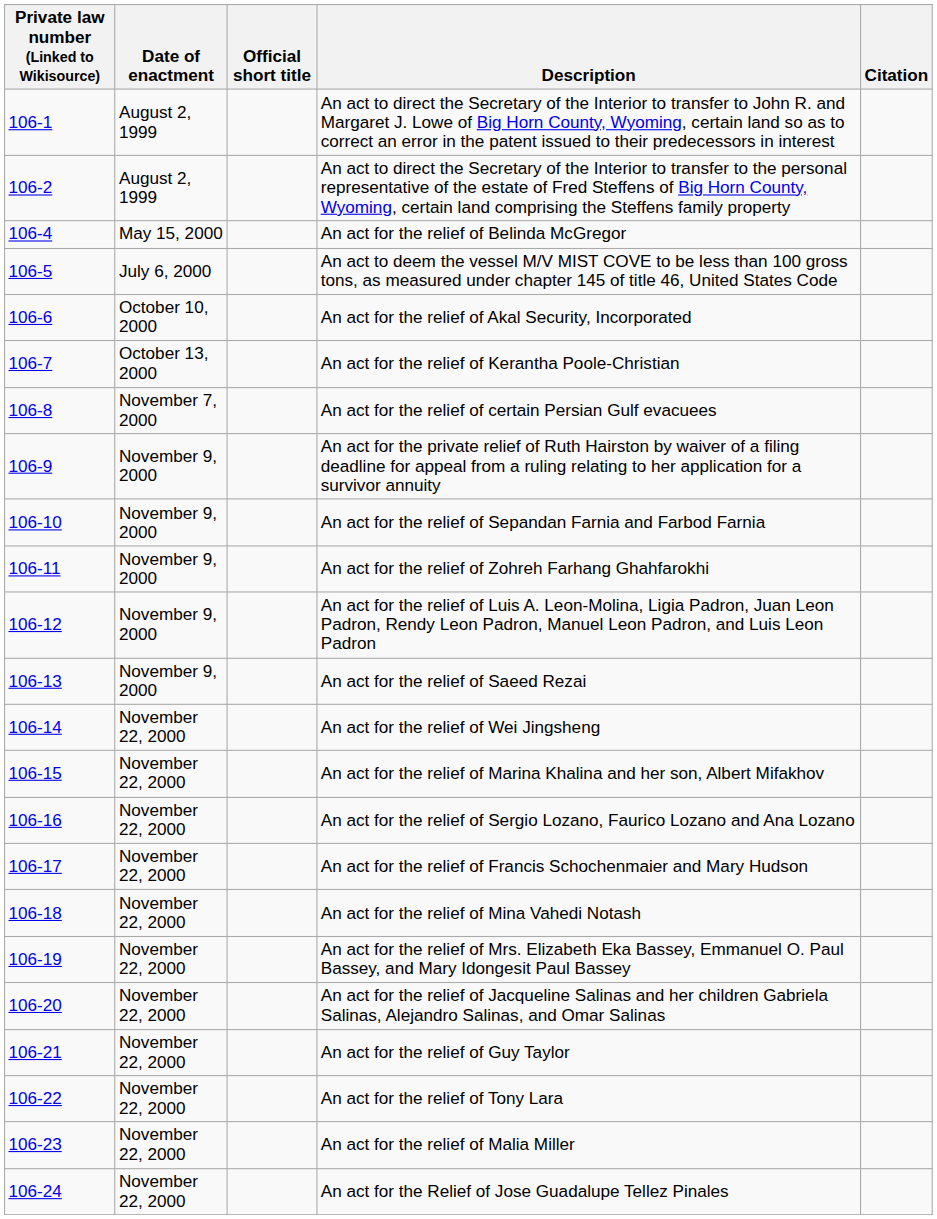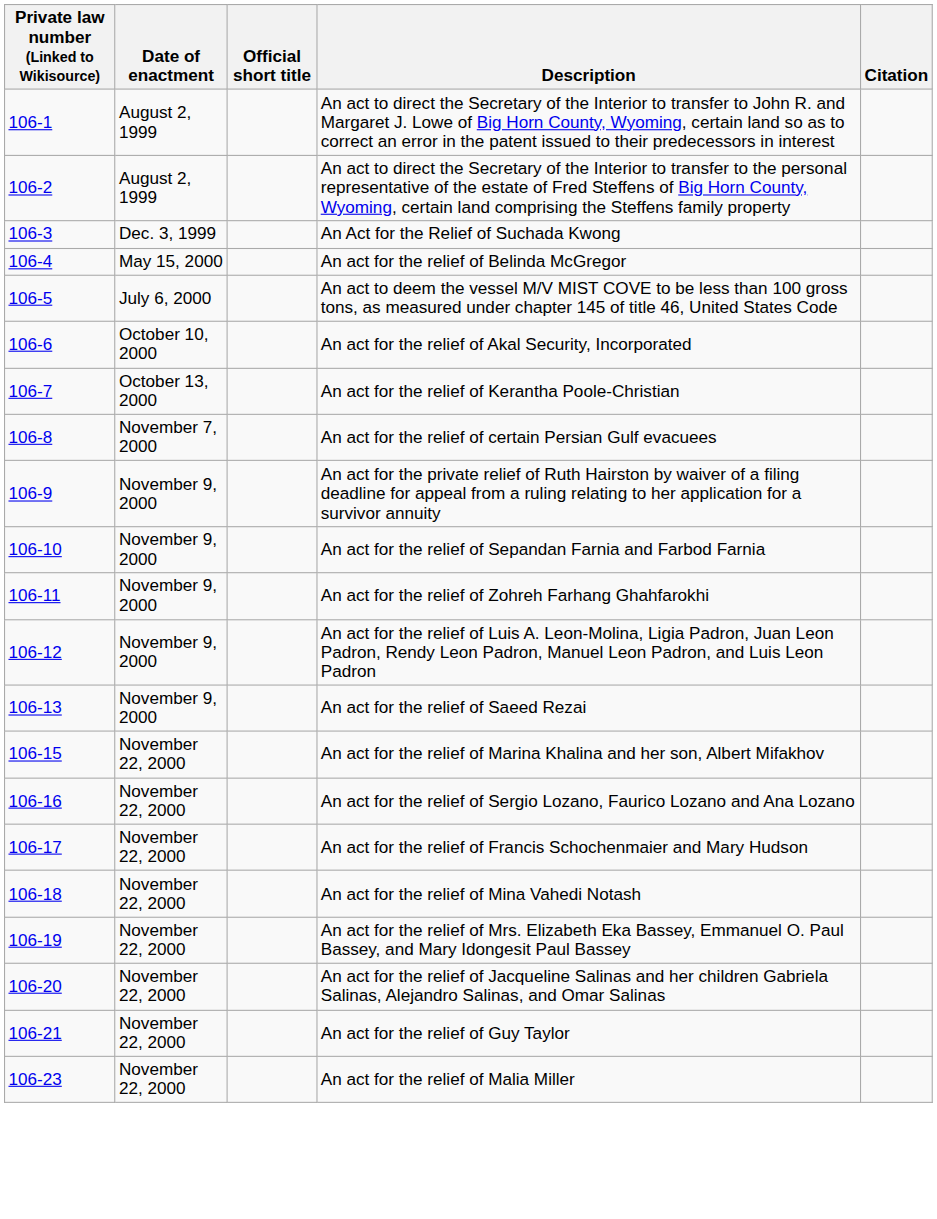 <table class=wikitable>
 <tr valign=bottom>
 <th>Private law number<br><small>(Linked to Wikisource)</small></th>
 <th>Date of enactment</th>
 <th>Official short title</th>
 <th>Description</th>
 <th>Citation</th>
 </tr>
 <tr>
 <td><a href='#'>106-1</a></td>
 <td>August 2, 1999</td>
 <td></td>
 <td>An act to direct the Secretary of the Interior to transfer to John R. and Margaret J. Lowe of <a href='#'>Big Horn County, Wyoming</a>, certain land so as to correct an error in the patent issued to their predecessors in interest</td>
 <td></td>
 </tr>
 <tr>
 <td><a href='#'>106-2</a></td>
 <td>August 2, 1999</td>
 <td></td>
 <td>An act to direct the Secretary of the Interior to transfer to the personal representative of the estate of Fred Steffens of <a href='#'>Big Horn County, Wyoming</a>, certain land comprising the Steffens family property</td>
+<td></td>
+</tr>
+<tr>
+<td><a href='#'>106-3</a></td>
+<td>Dec. 3, 1999</td>
+<td></td>
+<td>An Act for the Relief of Suchada Kwong</td>
 <td></td>
 </tr>
 <tr>
 <td><a href='#'>106-4</a></td>
 <td>May 15, 2000</td>
 <td></td>
 <td>An act for the relief of Belinda McGregor</td>
 <td></td>
 </tr>
 <tr>
 <td><a href='#'>106-5</a></td>
 <td>July 6, 2000</td>
 <td></td>
 <td>An act to deem the vessel M/V MIST COVE to be less than 100 gross tons, as measured under chapter 145 of title 46, United States Code</td>
 <td></td>
 </tr>
 <tr>
 <td><a href='#'>106-6</a></td>
 <td>October 10, 2000</td>
 <td></td>
 <td>An act for the relief of Akal Security, Incorporated</td>
 <td></td>
 </tr>
 <tr>
 <td><a href='#'>106-7</a></td>
 <td>October 13, 2000</td>
 <td></td>
 <td>An act for the relief of Kerantha Poole-Christian</td>
 <td></td>
 </tr>
 <tr>
 <td><a href='#'>106-8</a></td>
 <td>November 7, 2000</td>
 <td></td>
 <td>An act for the relief of certain Persian Gulf evacuees</td>
 <td></td>
 </tr>
 <tr>
 <td><a href='#'>106-9</a></td>
 <td>November 9, 2000</td>
 <td></td>
 <td>An act for the private relief of Ruth Hairston by waiver of a filing deadline for appeal from a ruling relating to her application for a survivor annuity</td>
 <td></td>
 </tr>
 <tr>
 <td><a href='#'>106-10</a></td>
 <td>November 9, 2000</td>
 <td></td>
 <td>An act for the relief of Sepandan Farnia and Farbod Farnia</td>
 <td></td>
 </tr>
 <tr>
 <td><a href='#'>106-11</a></td>
 <td>November 9, 2000</td>
 <td></td>
 <td>An act for the relief of Zohreh Farhang Ghahfarokhi</td>
 <td></td>
 </tr>
 <tr>
 <td><a href='#'>106-12</a></td>
 <td>November 9, 2000</td>
 <td></td>
 <td>An act for the relief of Luis A. Leon-Molina, Ligia Padron, Juan Leon Padron, Rendy Leon Padron, Manuel Leon Padron, and Luis Leon Padron</td>
 <td></td>
 </tr>
 <tr>
 <td><a href='#'>106-13</a></td>
 <td>November 9, 2000</td>
 <td></td>
 <td>An act for the relief of Saeed Rezai</td>
 <td></td>
 </tr>
 <tr>
-<td><a href='#'>106-14</a></td>
-<td>November 22, 2000</td>
-<td></td>
-<td>An act for the relief of Wei Jingsheng</td>
-<td></td>
-</tr>
-<tr>
 <td><a href='#'>106-15</a></td>
 <td>November 22, 2000</td>
 <td></td>
 <td>An act for the relief of Marina Khalina and her son, Albert Mifakhov</td>
 <td></td>
 </tr>
 <tr>
 <td><a href='#'>106-16</a></td>
 <td>November 22, 2000</td>
 <td></td>
 <td>An act for the relief of Sergio Lozano, Faurico Lozano and Ana Lozano</td>
 <td></td>
 </tr>
 <tr>
 <td><a href='#'>106-17</a></td>
 <td>November 22, 2000</td>
 <td></td>
 <td>An act for the relief of Francis Schochenmaier and Mary Hudson</td>
 <td></td>
 </tr>
 <tr>
 <td><a href='#'>106-18</a></td>
 <td>November 22, 2000</td>
 <td></td>
 <td>An act for the relief of Mina Vahedi Notash</td>
 <td></td>
 </tr>
 <tr>
 <td><a href='#'>106-19</a></td>
 <td>November 22, 2000</td>
 <td></td>
 <td>An act for the relief of Mrs. Elizabeth Eka Bassey, Emmanuel O. Paul Bassey, and Mary Idongesit Paul Bassey</td>
 <td></td>
 </tr>
 <tr>
 <td><a href='#'>106-20</a></td>
 <td>November 22, 2000</td>
 <td></td>
 <td>An act for the relief of Jacqueline Salinas and her children Gabriela Salinas, Alejandro Salinas, and Omar Salinas</td>
 <td></td>
 </tr>
 <tr>
 <td><a href='#'>106-21</a></td>
 <td>November 22, 2000</td>
 <td></td>
 <td>An act for the relief of Guy Taylor</td>
 <td></td>
 </tr>
 <tr>
-<td><a href='#'>106-22</a></td>
-<td>November 22, 2000</td>
-<td></td>
-<td>An act for the relief of Tony Lara</td>
-<td></td>
-</tr>
-<tr>
 <td><a href='#'>106-23</a></td>
 <td>November 22, 2000</td>
 <td></td>
 <td>An act for the relief of Malia Miller</td>
 <td></td>
 </tr>
-<tr>
-<td><a href='#'>106-24</a></td>
-<td>November 22, 2000</td>
-<td></td>
-<td>An act for the Relief of Jose Guadalupe Tellez Pinales</td>
-<td></td>
-</tr>
 </table>
